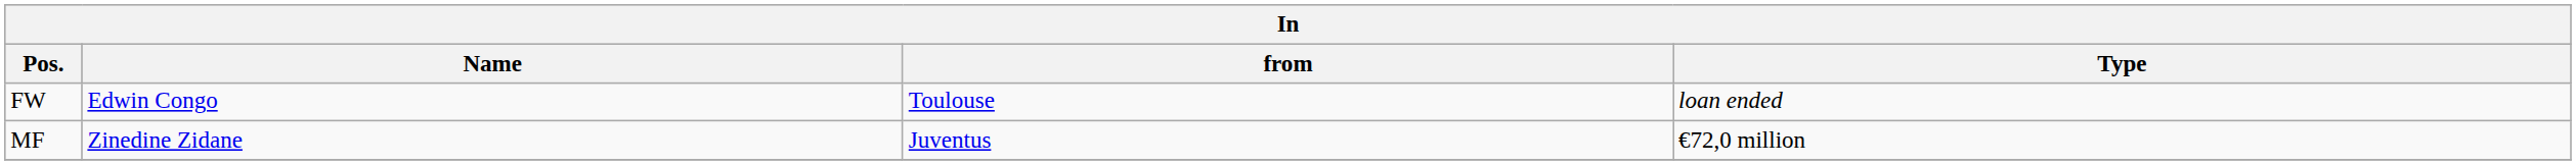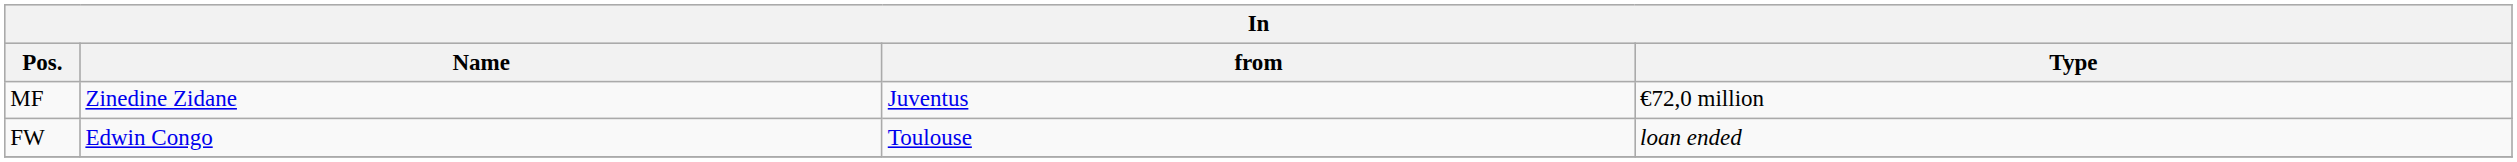 <table class="wikitable" style="font-size:90%;width:99%;">
 <tr>
 <th colspan="4">In</th>
 </tr>
 <tr>
 <th width=3%>Pos.</th>
 <th width=32%>Name</th>
 <th width=30%>from</th>
 <th width=35%>Type</th>
 </tr>
 <tr>
+<td>MF</td>
+<td><a href='#'>Zinedine Zidane</a></td>
+<td><a href='#'>Juventus</a></td>
+<td>€72,0 million </td>
+</tr>
+<tr>
 <td>FW</td>
 <td><a href='#'>Edwin Congo</a></td>
 <td><a href='#'>Toulouse</a></td>
 <td><em>loan ended</em></td>
 </tr>
 <tr>
-<td>MF</td>
-<td><a href='#'>Zinedine Zidane</a></td>
-<td><a href='#'>Juventus</a></td>
-<td>€72,0 million </td>
-</tr>
-<tr>
 </tr>
 </table>
